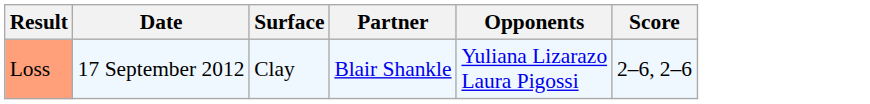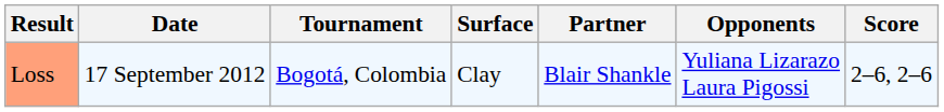 <table class="sortable wikitable" style=font-size:97%>
 <tr>
 <th>Result</th>
 <th>Date</th>
+<th>Tournament</th>
 <th>Surface</th>
 <th>Partner</th>
 <th>Opponents</th>
 <th>Score</th>
 </tr>
 <tr style="background:#f0f8ff;">
 <td style="background:#ffa07a;">Loss</td>
 <td>17 September 2012</td>
+<td><a href='#'>Bogotá</a>, Colombia</td>
 <td>Clay</td>
 <td> <a href='#'>Blair Shankle</a></td>
 <td> <a href='#'>Yuliana Lizarazo</a> <br>  <a href='#'>Laura Pigossi</a></td>
 <td>2–6, 2–6</td>
 </tr>
 </table>
